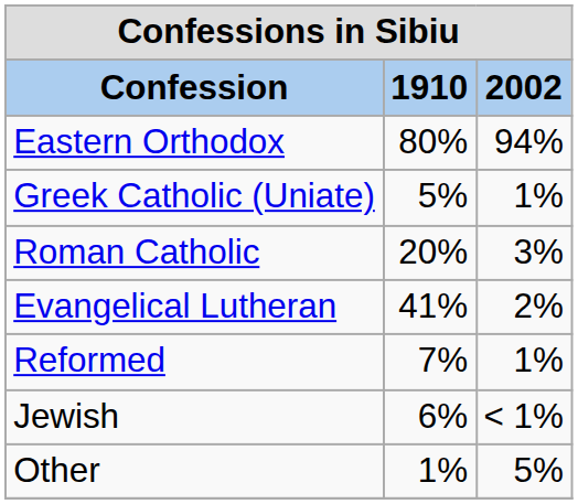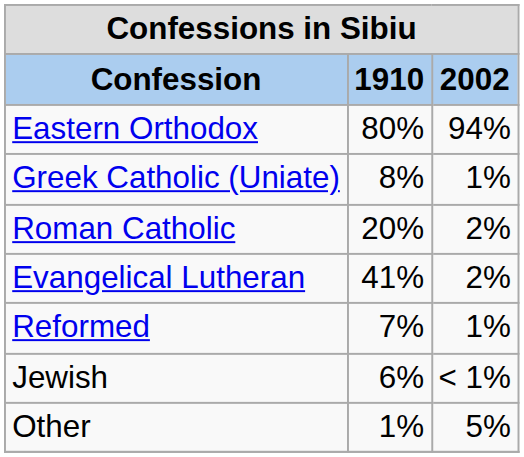 <table class="wikitable">
 <tr bgcolor=#DDDDDD>
 <td colspan=8 align="center"><strong>Confessions in Sibiu</strong></td>
 </tr>
 <tr>
 <td bgcolor="#ABCDEF" align="center"><strong>Confession</strong></td>
 <td bgcolor="#ABCDEF" align="center"><strong>1910</strong></td>
 <td bgcolor="#ABCDEF" align="center"><strong>2002</strong></td>
 </tr>
 <tr>
 <td><a href='#'>Eastern Orthodox</a></td>
 <td align="right">80%</td>
 <td align="right">94%</td>
 </tr>
 <tr>
 <td><a href='#'>Greek Catholic (Uniate)</a></td>
-<td align="right">5%</td>
+<td align="right">8%</td>
 <td align="right">1%</td>
 </tr>
 <tr>
 <td><a href='#'>Roman Catholic</a></td>
 <td align="right">20%</td>
-<td align="right">3%</td>
+<td align="right">2%</td>
 </tr>
 <tr>
 <td><a href='#'>Evangelical Lutheran</a></td>
 <td align="right">41%</td>
 <td align="right">2%</td>
 </tr>
 <tr>
 <td><a href='#'>Reformed</a></td>
 <td align="right">7%</td>
 <td align="right">1%</td>
 </tr>
 <tr>
 <td>Jewish</td>
 <td align="right">6%</td>
 <td align="right">< 1%</td>
 </tr>
 <tr>
 <td>Other</td>
 <td align="right">1%</td>
 <td align="right">5%</td>
 </tr>
 <tr>
 </tr>
 </table>
